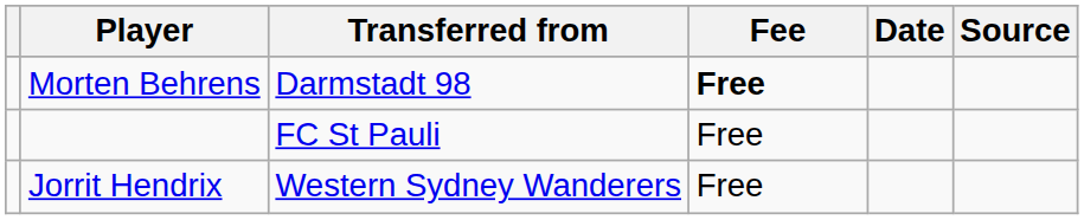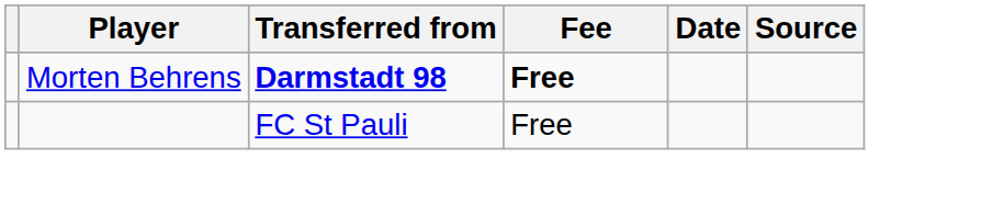 <table class="wikitable plainrowheaders sortable">
 <tr>
 <th></th>
 <th scope="col">Player</th>
 <th>Transferred from</th>
 <th style="width: 80px;">Fee</th>
 <th scope="col">Date</th>
 <th scope="col">Source</th>
 </tr>
 <tr>
 <td align="center"></td>
 <td> <a href='#'>Morten Behrens</a></td>
-<td> <a href='#'>Darmstadt 98</a></td>
+<td><strong> <a href='#'>Darmstadt 98</a></strong></td>
 <td><strong>Free</strong></td>
 <td></td>
 <td></td>
 </tr>
 <tr>
 <td align="center"></td>
 <td> </td>
 <td> <a href='#'>FC St Pauli</a></td>
 <td>Free</td>
 <td></td>
 <td></td>
 </tr>
-<tr>
-<td align="center"></td>
-<td> <a href='#'>Jorrit Hendrix</a></td>
-<td> <a href='#'>Western Sydney Wanderers</a></td>
-<td>Free</td>
-<td></td>
-<td></td>
-</tr>
 </table>
